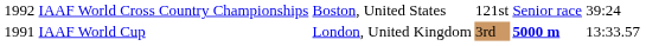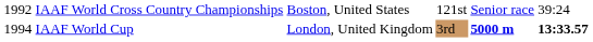 <table>
 <tr>
 <td>1992</td>
 <td><a href='#'>IAAF World Cross Country Championships</a></td>
 <td><a href='#'>Boston</a>, United States</td>
 <td>121st</td>
 <td><a href='#'>Senior race</a></td>
 <td>39:24</td>
 </tr>
 <tr>
-<td>1991</td>
+<td>1994</td>
 <td><a href='#'>IAAF World Cup</a></td>
 <td><a href='#'>London</a>, United Kingdom</td>
 <td bgcolor=cc9966>3rd</td>
 <td><strong><a href='#'>5000 m</a></strong></td>
-<td>13:33.57</td>
+<td><strong>13:33.57</strong></td>
 </tr>
 </table>
